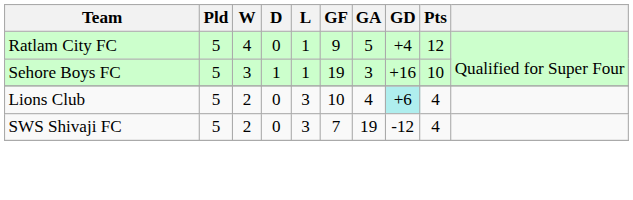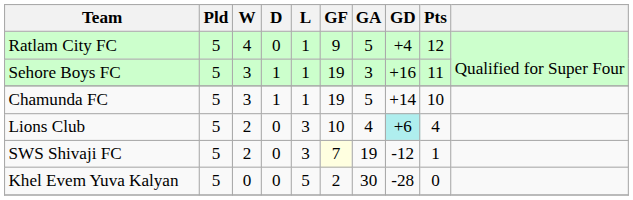 <table class="wikitable" style="text-align: center;">
 <tr>
 <th width="175">Team</th>
 <th width="20">Pld</th>
 <th width="20">W</th>
 <th width="20">D</th>
 <th width="20">L</th>
 <th width="20">GF</th>
 <th width="20">GA</th>
 <th width="20">GD</th>
 <th width="20">Pts</th>
 <th></th>
 </tr>
 <tr bgcolor="#ccffcc">
 <td align="left">Ratlam City FC</td>
 <td>5</td>
 <td>4</td>
 <td>0</td>
 <td>1</td>
 <td>9</td>
 <td>5</td>
 <td>+4</td>
 <td>12</td>
 <td rowspan="2"><br>Qualified for Super Four</td>
 </tr>
 <tr bgcolor="#ccffcc">
 <td align="left">Sehore Boys FC</td>
 <td>5</td>
 <td>3</td>
 <td>1</td>
 <td>1</td>
 <td>19</td>
 <td>3</td>
 <td>+16</td>
-<td>10</td>
+<td>11</td>
 </tr>
 <tr>
+</tr>
+<tr>
+<td align="left">Chamunda FC</td>
+<td>5</td>
+<td>3</td>
+<td>1</td>
+<td>1</td>
+<td>19</td>
+<td>5</td>
+<td>+14</td>
+<td>10</td>
+<td></td>
 </tr>
 <tr>
 <td align="left">Lions Club</td>
 <td>5</td>
 <td>2</td>
 <td>0</td>
 <td>3</td>
 <td>10</td>
 <td>4</td>
 <td style="background: paleturquoise;">+6</td>
 <td>4</td>
 <td></td>
 </tr>
 <tr>
 <td align="left">SWS Shivaji FC</td>
 <td>5</td>
 <td>2</td>
 <td>0</td>
 <td>3</td>
-<td>7</td>
+<td style="background: lightyellow;">7</td>
 <td>19</td>
 <td>-12</td>
-<td>4</td>
+<td>1</td>
+<td></td>
+</tr>
+<tr>
+<td align="left">Khel Evem Yuva Kalyan</td>
+<td>5</td>
+<td>0</td>
+<td>0</td>
+<td>5</td>
+<td>2</td>
+<td>30</td>
+<td>-28</td>
+<td>0</td>
 <td></td>
 </tr>
 <tr>
 </tr>
 </table>
